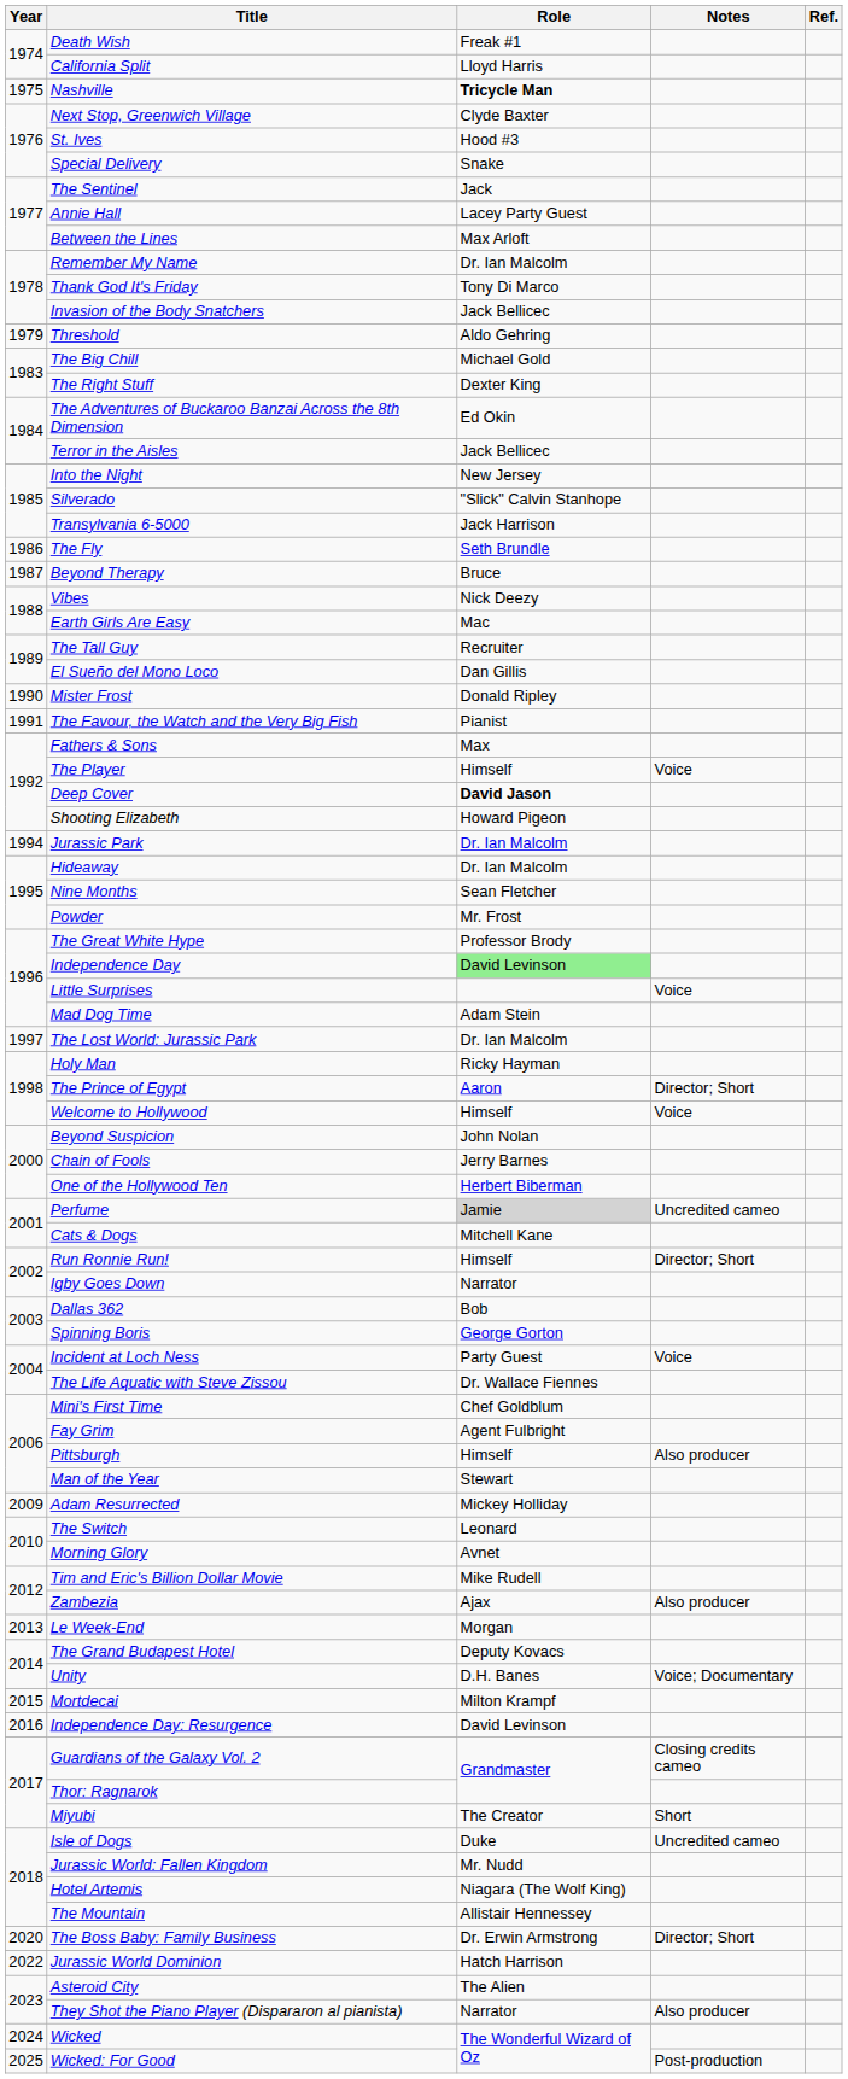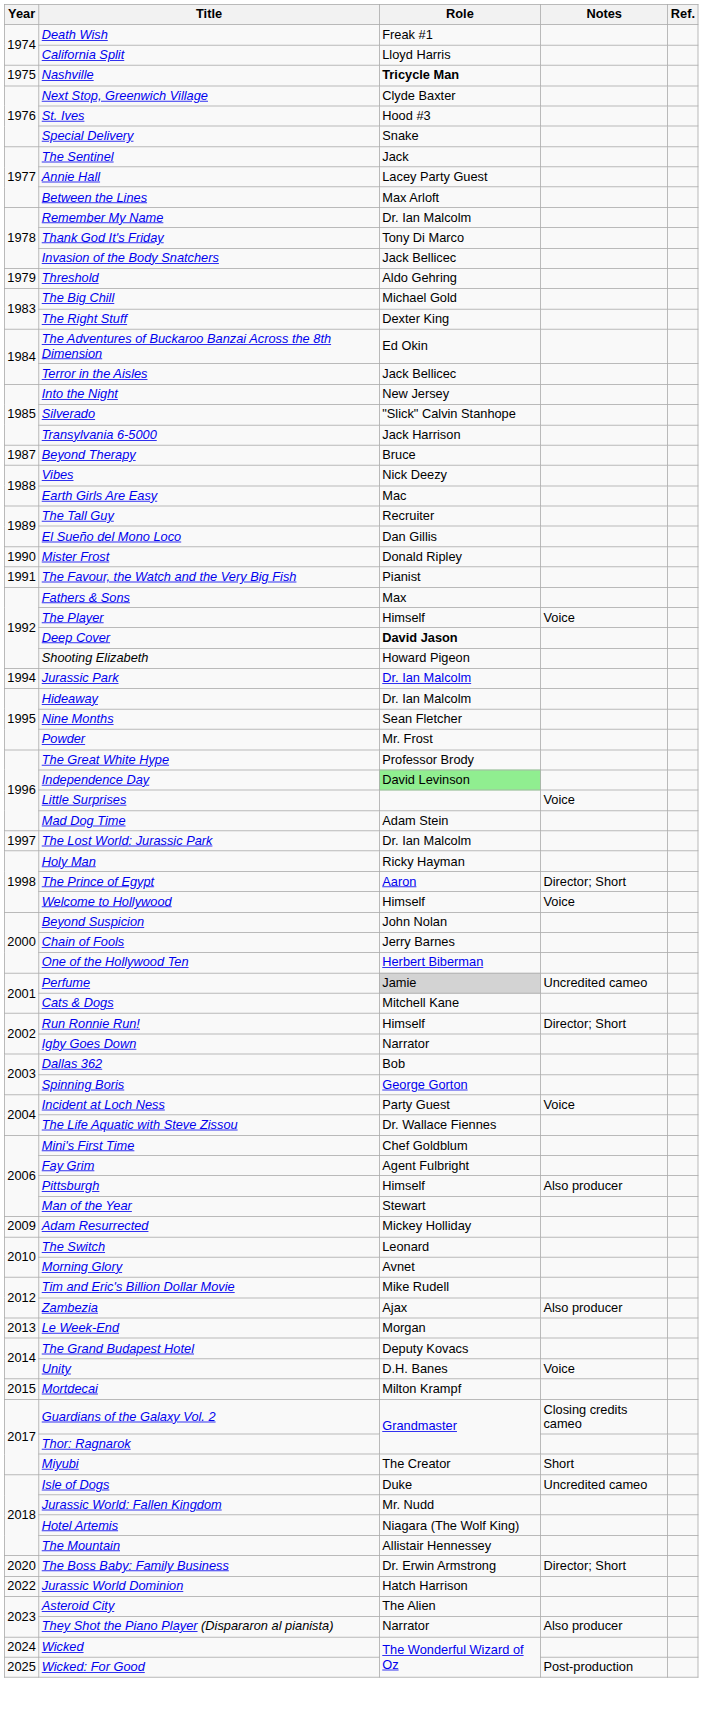 <table class="wikitable sortable">
 <tr>
 <th>Year</th>
 <th>Title</th>
 <th>Role</th>
 <th class="unsortable">Notes</th>
 <th>Ref.</th>
 </tr>
 <tr>
 <td rowspan=2>1974</td>
 <td><em><a href='#'>Death Wish</a></em></td>
 <td>Freak #1</td>
 <td></td>
 <td></td>
 </tr>
 <tr>
 <td><em><a href='#'>California Split</a></em></td>
 <td>Lloyd Harris</td>
 <td></td>
 <td></td>
 </tr>
 <tr>
 <td>1975</td>
 <td><em><a href='#'>Nashville</a></em></td>
 <td><strong>Tricycle Man</strong></td>
 <td></td>
 <td></td>
 </tr>
 <tr>
 <td rowspan=3>1976</td>
 <td><em><a href='#'>Next Stop, Greenwich Village</a></em></td>
 <td>Clyde Baxter</td>
 <td></td>
 <td></td>
 </tr>
 <tr>
 <td><em><a href='#'>St. Ives</a></em></td>
 <td>Hood #3</td>
 <td></td>
 <td></td>
 </tr>
 <tr>
 <td><em><a href='#'>Special Delivery</a></em></td>
 <td>Snake</td>
 <td></td>
 <td></td>
 </tr>
 <tr>
 <td rowspan=3>1977</td>
 <td data-sort-value="Sentinel, The"><em><a href='#'>The Sentinel</a></em></td>
 <td>Jack</td>
 <td></td>
 <td></td>
 </tr>
 <tr>
 <td><em><a href='#'>Annie Hall</a></em></td>
 <td>Lacey Party Guest</td>
 <td></td>
 <td></td>
 </tr>
 <tr>
 <td><em><a href='#'>Between the Lines</a></em></td>
 <td>Max Arloft</td>
 <td></td>
 <td></td>
 </tr>
 <tr>
 <td rowspan=3>1978</td>
 <td><em><a href='#'>Remember My Name</a></em></td>
 <td>Dr. Ian Malcolm</td>
 <td></td>
 <td></td>
 </tr>
 <tr>
 <td><em><a href='#'>Thank God It's Friday</a></em></td>
 <td>Tony Di Marco</td>
 <td></td>
 <td></td>
 </tr>
 <tr>
 <td><em><a href='#'>Invasion of the Body Snatchers</a></em></td>
 <td>Jack Bellicec</td>
 <td></td>
 <td></td>
 </tr>
 <tr>
 <td>1979</td>
 <td><em><a href='#'>Threshold</a></em></td>
 <td>Aldo Gehring</td>
 <td></td>
 <td></td>
 </tr>
 <tr>
 <td rowspan=2>1983</td>
 <td data-sort-value="Big Chill, The"><em><a href='#'>The Big Chill</a></em></td>
 <td>Michael Gold</td>
 <td></td>
 <td></td>
 </tr>
 <tr>
 <td data-sort-value="Right Stuff, The"><em><a href='#'>The Right Stuff</a></em></td>
 <td>Dexter King</td>
 <td></td>
 <td></td>
 </tr>
 <tr>
 <td rowspan=2>1984</td>
 <td data-sort-value="Adventures of Buckaroo Banzai Across the 8th Dimension, The"><em><a href='#'>The Adventures of Buckaroo Banzai Across the 8th Dimension</a></em></td>
 <td>Ed Okin</td>
 <td></td>
 <td></td>
 </tr>
 <tr>
 <td><em><a href='#'>Terror in the Aisles</a></em></td>
 <td>Jack Bellicec</td>
 <td></td>
 <td></td>
 </tr>
 <tr>
 <td rowspan=3>1985</td>
 <td><em><a href='#'>Into the Night</a></em></td>
 <td>New Jersey</td>
 <td></td>
 <td></td>
 </tr>
 <tr>
 <td><em><a href='#'>Silverado</a></em></td>
 <td>"Slick" Calvin Stanhope</td>
 <td></td>
 <td></td>
 </tr>
 <tr>
 <td><em><a href='#'>Transylvania 6-5000</a></em></td>
 <td>Jack Harrison</td>
-<td></td>
-<td></td>
-</tr>
-<tr>
-<td>1986</td>
-<td data-sort-value="Fly, The"><em><a href='#'>The Fly</a></em></td>
-<td><a href='#'>Seth Brundle</a></td>
 <td></td>
 <td></td>
 </tr>
 <tr>
 <td>1987</td>
 <td><em><a href='#'>Beyond Therapy</a></em></td>
 <td>Bruce</td>
 <td></td>
 <td></td>
 </tr>
 <tr>
 <td rowspan=2>1988</td>
 <td><em><a href='#'>Vibes</a></em></td>
 <td>Nick Deezy</td>
 <td></td>
 <td></td>
 </tr>
 <tr>
 <td><em><a href='#'>Earth Girls Are Easy</a></em></td>
 <td>Mac</td>
 <td></td>
 <td></td>
 </tr>
 <tr>
 <td rowspan=2>1989</td>
 <td data-sort-value="Tall Guy, The"><em><a href='#'>The Tall Guy</a></em></td>
 <td>Recruiter</td>
 <td></td>
 <td></td>
 </tr>
 <tr>
 <td><em><a href='#'>El Sueño del Mono Loco</a></em></td>
 <td>Dan Gillis</td>
 <td></td>
 <td></td>
 </tr>
 <tr>
 <td>1990</td>
 <td><em><a href='#'>Mister Frost</a></em></td>
 <td>Donald Ripley</td>
 <td></td>
 <td></td>
 </tr>
 <tr>
 <td>1991</td>
 <td data-sort-value="Favour, the Watch and the Very Big Fish, The"><em><a href='#'>The Favour, the Watch and the Very Big Fish</a></em></td>
 <td>Pianist</td>
 <td></td>
 <td></td>
 </tr>
 <tr>
 <td rowspan=4>1992</td>
 <td><em><a href='#'>Fathers & Sons</a></em></td>
 <td>Max</td>
 <td></td>
 <td></td>
 </tr>
 <tr>
 <td data-sort-value="Player, The"><em><a href='#'>The Player</a></em></td>
 <td>Himself</td>
 <td>Voice</td>
 <td></td>
 </tr>
 <tr>
 <td><em><a href='#'>Deep Cover</a></em></td>
 <td><strong>David Jason</strong></td>
 <td></td>
 <td></td>
 </tr>
 <tr>
 <td><em>Shooting Elizabeth</em></td>
 <td>Howard Pigeon</td>
 <td></td>
 <td></td>
 </tr>
 <tr>
 <td>1994</td>
 <td><em><a href='#'>Jurassic Park</a></em></td>
 <td><a href='#'>Dr. Ian Malcolm</a></td>
 <td></td>
 <td></td>
 </tr>
 <tr>
 <td rowspan=3>1995</td>
 <td><em><a href='#'>Hideaway</a></em></td>
 <td>Dr. Ian Malcolm</td>
 <td></td>
 <td></td>
 </tr>
 <tr>
 <td><em><a href='#'>Nine Months</a></em></td>
 <td>Sean Fletcher</td>
 <td></td>
 <td></td>
 </tr>
 <tr>
 <td><em><a href='#'>Powder</a></em></td>
 <td>Mr. Frost</td>
 <td></td>
 <td></td>
 </tr>
 <tr>
 <td rowspan=4>1996</td>
 <td data-sort-value="Great White Hype, The"><em><a href='#'>The Great White Hype</a></em></td>
 <td>Professor Brody</td>
 <td></td>
 <td></td>
 </tr>
 <tr>
 <td><em><a href='#'>Independence Day</a></em></td>
 <td style="background: lightgreen;">David Levinson</td>
 <td></td>
 <td></td>
 </tr>
 <tr>
 <td><em><a href='#'>Little Surprises</a></em></td>
 <td></td>
 <td>Voice</td>
 <td></td>
 </tr>
 <tr>
 <td><em><a href='#'>Mad Dog Time</a></em></td>
 <td>Adam Stein</td>
 <td></td>
 <td></td>
 </tr>
 <tr>
 <td>1997</td>
 <td data-sort-value="Lost World: Jurassic Park, The"><em><a href='#'>The Lost World: Jurassic Park</a></em></td>
 <td>Dr. Ian Malcolm</td>
 <td></td>
 <td></td>
 </tr>
 <tr>
 <td rowspan=3>1998</td>
 <td><em><a href='#'>Holy Man</a></em></td>
 <td>Ricky Hayman</td>
 <td></td>
 <td></td>
 </tr>
 <tr>
 <td data-sort-value="Prince of Egypt, The"><em><a href='#'>The Prince of Egypt</a></em></td>
 <td><a href='#'>Aaron</a></td>
 <td>Director; Short</td>
 <td></td>
 </tr>
 <tr>
 <td><em><a href='#'>Welcome to Hollywood</a></em></td>
 <td>Himself</td>
 <td>Voice</td>
 <td></td>
 </tr>
 <tr>
 <td rowspan=3>2000</td>
 <td><em><a href='#'>Beyond Suspicion</a></em></td>
 <td>John Nolan</td>
 <td></td>
 <td></td>
 </tr>
 <tr>
 <td><em><a href='#'>Chain of Fools</a></em></td>
 <td>Jerry Barnes</td>
 <td></td>
 <td></td>
 </tr>
 <tr>
 <td><em><a href='#'>One of the Hollywood Ten</a></em></td>
 <td><a href='#'>Herbert Biberman</a></td>
 <td></td>
 <td></td>
 </tr>
 <tr>
 <td rowspan=2>2001</td>
 <td><em><a href='#'>Perfume</a></em></td>
 <td style="background: lightgrey;">Jamie</td>
 <td>Uncredited cameo</td>
 <td></td>
 </tr>
 <tr>
 <td><em><a href='#'>Cats & Dogs</a></em></td>
 <td>Mitchell Kane</td>
 <td></td>
 <td></td>
 </tr>
 <tr>
 <td rowspan=2>2002</td>
 <td><em><a href='#'>Run Ronnie Run!</a></em></td>
 <td>Himself</td>
 <td>Director; Short</td>
 <td></td>
 </tr>
 <tr>
 <td><em><a href='#'>Igby Goes Down</a></em></td>
 <td>Narrator</td>
 <td></td>
 <td></td>
 </tr>
 <tr>
 <td rowspan=2>2003</td>
 <td><em><a href='#'>Dallas 362</a></em></td>
 <td>Bob</td>
 <td></td>
 <td></td>
 </tr>
 <tr>
 <td><em><a href='#'>Spinning Boris</a></em></td>
 <td><a href='#'>George Gorton</a></td>
 <td></td>
 <td></td>
 </tr>
 <tr>
 <td rowspan=2>2004</td>
 <td><em><a href='#'>Incident at Loch Ness</a></em></td>
 <td>Party Guest</td>
 <td>Voice</td>
 <td></td>
 </tr>
 <tr>
 <td data-sort-value="Life Aquatic with Steve Zissou, The"><em><a href='#'>The Life Aquatic with Steve Zissou</a></em></td>
 <td>Dr. Wallace Fiennes</td>
 <td></td>
 <td></td>
 </tr>
 <tr>
 <td rowspan=4>2006</td>
 <td><em><a href='#'>Mini's First Time</a></em></td>
 <td>Chef Goldblum</td>
 <td></td>
 <td></td>
 </tr>
 <tr>
 <td><em><a href='#'>Fay Grim</a></em></td>
 <td>Agent Fulbright</td>
 <td></td>
 <td></td>
 </tr>
 <tr>
 <td><em><a href='#'>Pittsburgh</a></em></td>
 <td>Himself</td>
 <td>Also producer</td>
 <td></td>
 </tr>
 <tr>
 <td><em><a href='#'>Man of the Year</a></em></td>
 <td>Stewart</td>
 <td></td>
 <td></td>
 </tr>
 <tr>
 <td>2009</td>
 <td><em><a href='#'>Adam Resurrected</a></em></td>
 <td>Mickey Holliday</td>
 <td></td>
 <td></td>
 </tr>
 <tr>
 <td rowspan=2>2010</td>
 <td data-sort-value="Switch, The"><em><a href='#'>The Switch</a></em></td>
 <td>Leonard</td>
 <td></td>
 <td></td>
 </tr>
 <tr>
 <td><em><a href='#'>Morning Glory</a></em></td>
 <td>Avnet</td>
 <td></td>
 <td></td>
 </tr>
 <tr>
 <td rowspan=2>2012</td>
 <td><em><a href='#'>Tim and Eric's Billion Dollar Movie</a></em></td>
 <td>Mike Rudell</td>
 <td></td>
 <td></td>
 </tr>
 <tr>
 <td><em><a href='#'>Zambezia</a></em></td>
 <td>Ajax</td>
 <td>Also producer</td>
 <td></td>
 </tr>
 <tr>
 <td>2013</td>
 <td><em><a href='#'>Le Week-End</a></em></td>
 <td>Morgan</td>
 <td></td>
 <td></td>
 </tr>
 <tr>
 <td rowspan=2>2014</td>
 <td data-sort-value="Grand Budapest Hotel, The"><em><a href='#'>The Grand Budapest Hotel</a></em></td>
 <td>Deputy Kovacs</td>
 <td></td>
 <td></td>
 </tr>
 <tr>
 <td><em><a href='#'>Unity</a></em></td>
 <td>D.H. Banes</td>
-<td>Voice; Documentary</td>
+<td>Voice</td>
 <td></td>
 </tr>
 <tr>
 <td>2015</td>
 <td><em><a href='#'>Mortdecai</a></em></td>
 <td>Milton Krampf</td>
-<td></td>
-<td></td>
-</tr>
-<tr>
-<td>2016</td>
-<td><em><a href='#'>Independence Day: Resurgence</a></em></td>
-<td>David Levinson</td>
 <td></td>
 <td></td>
 </tr>
 <tr>
 <td rowspan=3>2017</td>
 <td><em><a href='#'>Guardians of the Galaxy Vol. 2</a></em></td>
 <td rowspan=2><a href='#'>Grandmaster</a></td>
 <td>Closing credits cameo</td>
 <td></td>
 </tr>
 <tr>
 <td><em><a href='#'>Thor: Ragnarok</a></em></td>
 <td></td>
 <td></td>
 </tr>
 <tr>
 <td><em><a href='#'>Miyubi</a></em></td>
 <td>The Creator</td>
 <td>Short</td>
 <td></td>
 </tr>
 <tr>
 <td rowspan=4>2018</td>
 <td><em><a href='#'>Isle of Dogs</a></em></td>
 <td>Duke</td>
 <td>Uncredited cameo</td>
 <td></td>
 </tr>
 <tr>
 <td><em><a href='#'>Jurassic World: Fallen Kingdom</a></em></td>
 <td>Mr. Nudd</td>
 <td></td>
 <td></td>
 </tr>
 <tr>
 <td><em><a href='#'>Hotel Artemis</a></em></td>
 <td>Niagara (The Wolf King)</td>
 <td></td>
 <td></td>
 </tr>
 <tr>
 <td data-sort-value="Mountain, The"><em><a href='#'>The Mountain</a></em></td>
 <td>Allistair Hennessey</td>
 <td></td>
 <td></td>
 </tr>
 <tr>
 <td>2020</td>
 <td data-sort-value="Boss Baby: Family Business, The"><em><a href='#'>The Boss Baby: Family Business</a></em></td>
 <td>Dr. Erwin Armstrong</td>
 <td>Director; Short</td>
 <td></td>
 </tr>
 <tr>
 <td>2022</td>
 <td><em><a href='#'>Jurassic World Dominion</a></em></td>
 <td>Hatch Harrison</td>
 <td></td>
 <td></td>
 </tr>
 <tr>
 <td rowspan=2>2023</td>
 <td><em><a href='#'>Asteroid City</a></em></td>
 <td>The Alien</td>
 <td></td>
 <td></td>
 </tr>
 <tr>
 <td><em><a href='#'>They Shot the Piano Player</a> (Dispararon al pianista)</em></td>
 <td>Narrator</td>
 <td>Also producer</td>
 <td></td>
 </tr>
 <tr>
 <td>2024</td>
 <td><em><a href='#'>Wicked</a></em></td>
 <td rowspan=2><a href='#'>The Wonderful Wizard of Oz</a></td>
 <td></td>
 <td></td>
 </tr>
 <tr>
 <td>2025</td>
 <td><em><a href='#'>Wicked: For Good</a></em></td>
 <td>Post-production</td>
 <td></td>
 </tr>
 </table>
